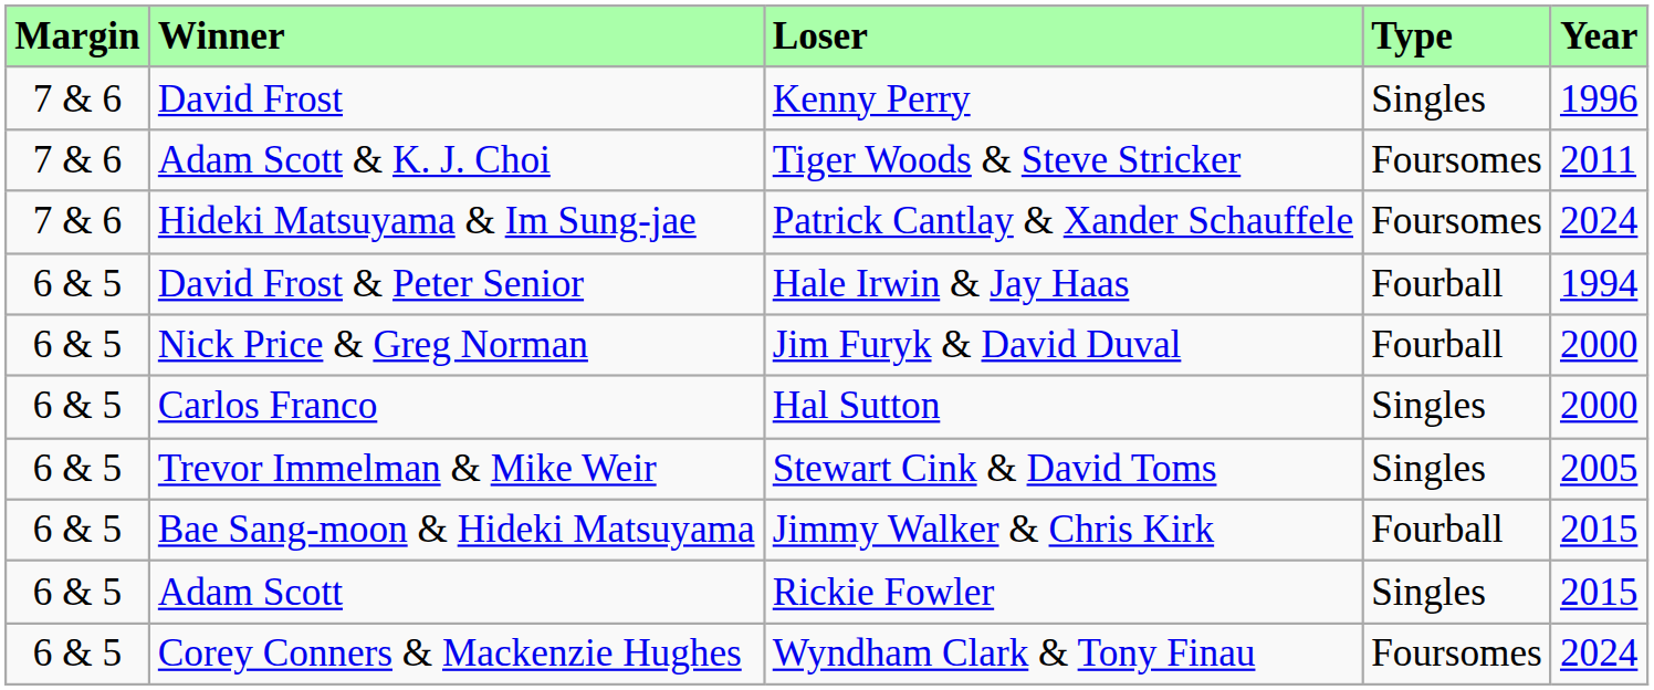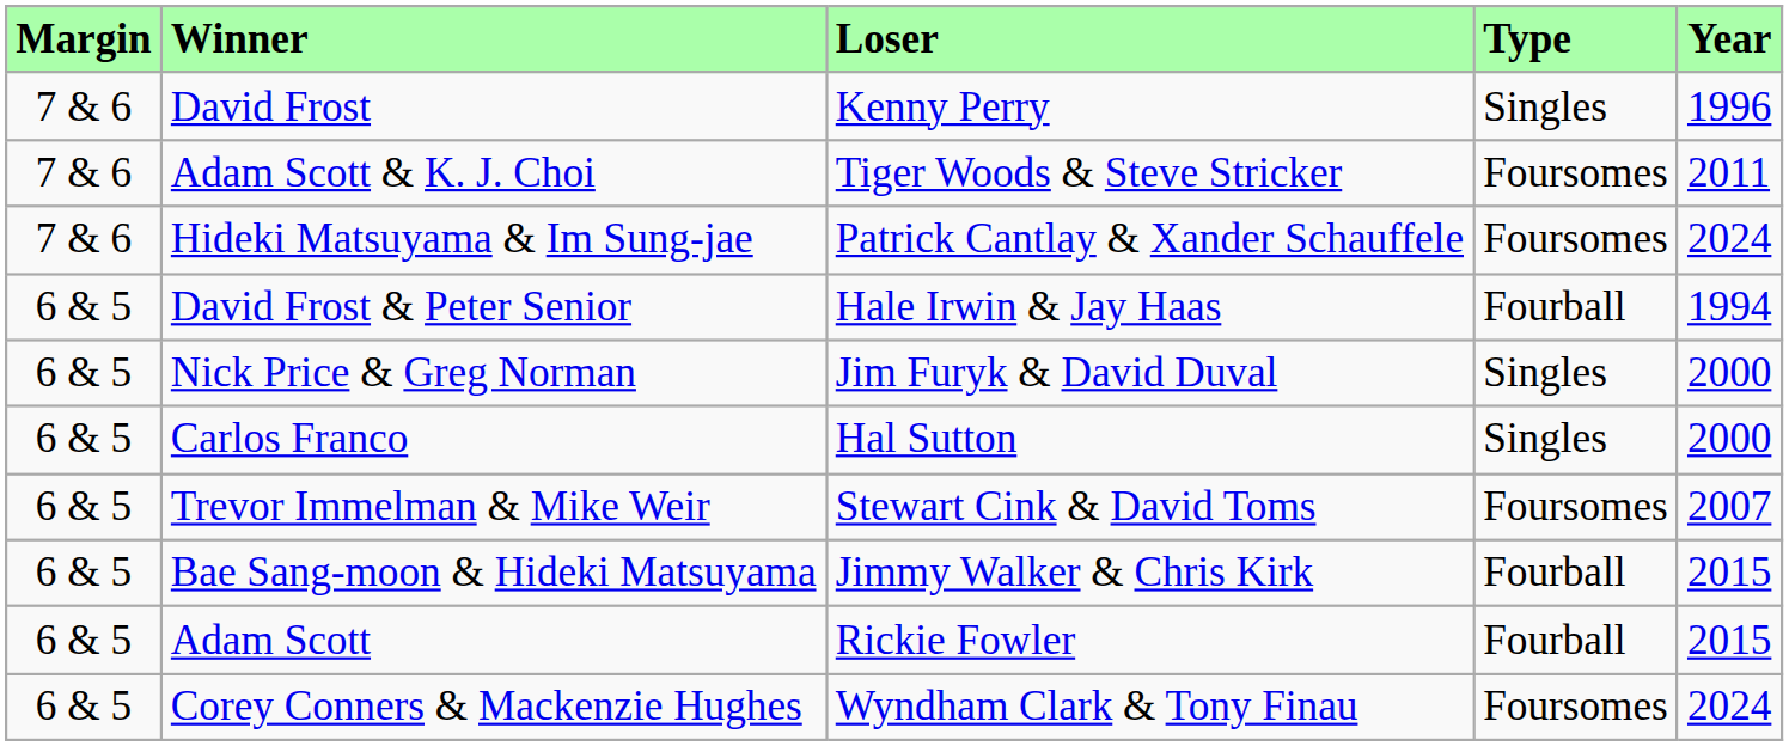 <table class="wikitable">
 <tr style="background:#aaffaa;" style="text-align:center">
 <td><strong>Margin</strong></td>
 <td><strong>Winner</strong></td>
 <td><strong>Loser</strong></td>
 <td><strong>Type</strong></td>
 <td><strong>Year</strong></td>
 </tr>
 <tr>
 <td align=center>7 & 6</td>
 <td><a href='#'>David Frost</a></td>
 <td><a href='#'>Kenny Perry</a></td>
 <td>Singles</td>
 <td><a href='#'>1996</a></td>
 </tr>
 <tr>
 <td align=center>7 & 6</td>
 <td><a href='#'>Adam Scott</a> & <a href='#'>K. J. Choi</a></td>
 <td><a href='#'>Tiger Woods</a> & <a href='#'>Steve Stricker</a></td>
 <td>Foursomes</td>
 <td><a href='#'>2011</a></td>
 </tr>
 <tr>
 <td align=center>7 & 6</td>
 <td><a href='#'>Hideki Matsuyama</a> & <a href='#'>Im Sung-jae</a></td>
 <td><a href='#'>Patrick Cantlay</a> & <a href='#'>Xander Schauffele</a></td>
 <td>Foursomes</td>
 <td><a href='#'>2024</a></td>
 </tr>
 <tr>
 <td align=center>6 & 5</td>
 <td><a href='#'>David Frost</a> & <a href='#'>Peter Senior</a></td>
 <td><a href='#'>Hale Irwin</a> & <a href='#'>Jay Haas</a></td>
 <td>Fourball</td>
 <td><a href='#'>1994</a></td>
 </tr>
 <tr>
 <td align=center>6 & 5</td>
 <td><a href='#'>Nick Price</a> & <a href='#'>Greg Norman</a></td>
 <td><a href='#'>Jim Furyk</a> & <a href='#'>David Duval</a></td>
-<td>Fourball</td>
+<td>Singles</td>
 <td><a href='#'>2000</a></td>
 </tr>
 <tr>
 <td align=center>6 & 5</td>
 <td><a href='#'>Carlos Franco</a></td>
 <td><a href='#'>Hal Sutton</a></td>
 <td>Singles</td>
 <td><a href='#'>2000</a></td>
 </tr>
 <tr>
 <td align=center>6 & 5</td>
 <td><a href='#'>Trevor Immelman</a> & <a href='#'>Mike Weir</a></td>
 <td><a href='#'>Stewart Cink</a> & <a href='#'>David Toms</a></td>
-<td>Singles</td>
-<td><a href='#'>2005</a></td>
+<td>Foursomes</td>
+<td><a href='#'>2007</a></td>
 </tr>
 <tr>
 <td align=center>6 & 5</td>
 <td><a href='#'>Bae Sang-moon</a> & <a href='#'>Hideki Matsuyama</a></td>
 <td><a href='#'>Jimmy Walker</a> & <a href='#'>Chris Kirk</a></td>
 <td>Fourball</td>
 <td><a href='#'>2015</a></td>
 </tr>
 <tr>
 <td align=center>6 & 5</td>
 <td><a href='#'>Adam Scott</a></td>
 <td><a href='#'>Rickie Fowler</a></td>
-<td>Singles</td>
+<td>Fourball</td>
 <td><a href='#'>2015</a></td>
 </tr>
 <tr>
 <td align=center>6 & 5</td>
 <td><a href='#'>Corey Conners</a> & <a href='#'>Mackenzie Hughes</a></td>
 <td><a href='#'>Wyndham Clark</a> & <a href='#'>Tony Finau</a></td>
 <td>Foursomes</td>
 <td><a href='#'>2024</a></td>
 </tr>
 </table>
